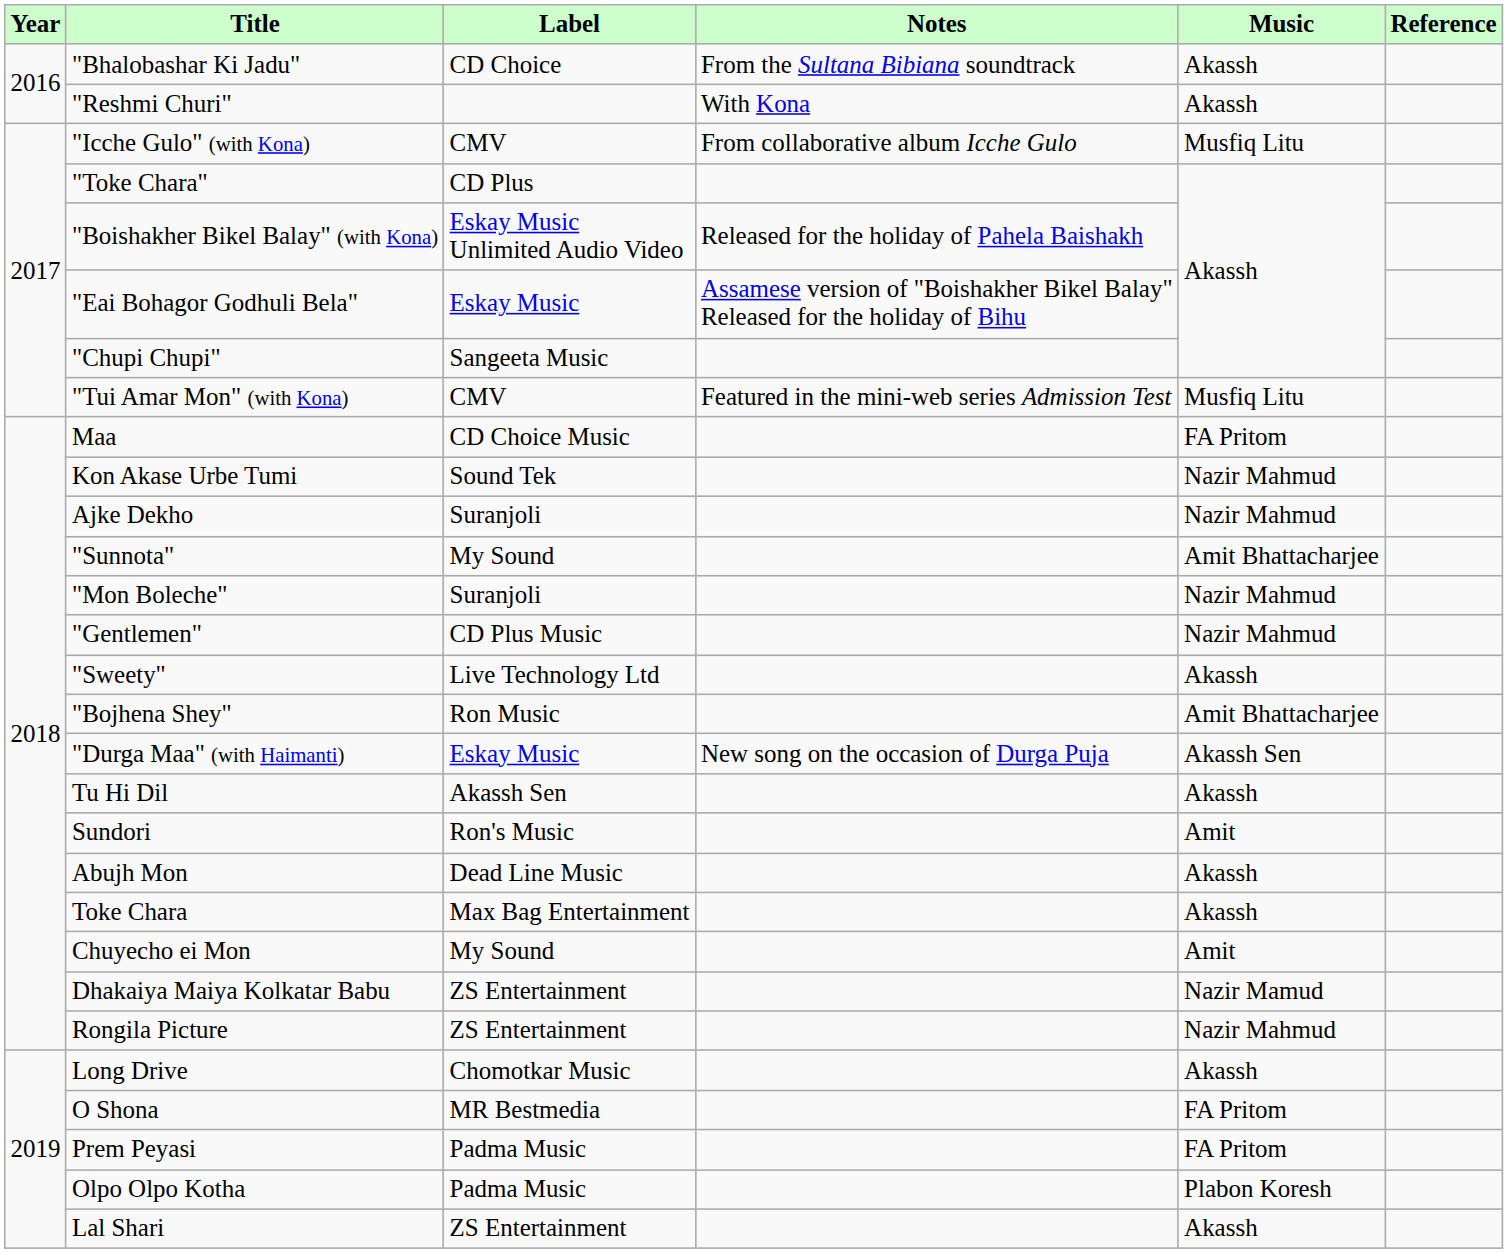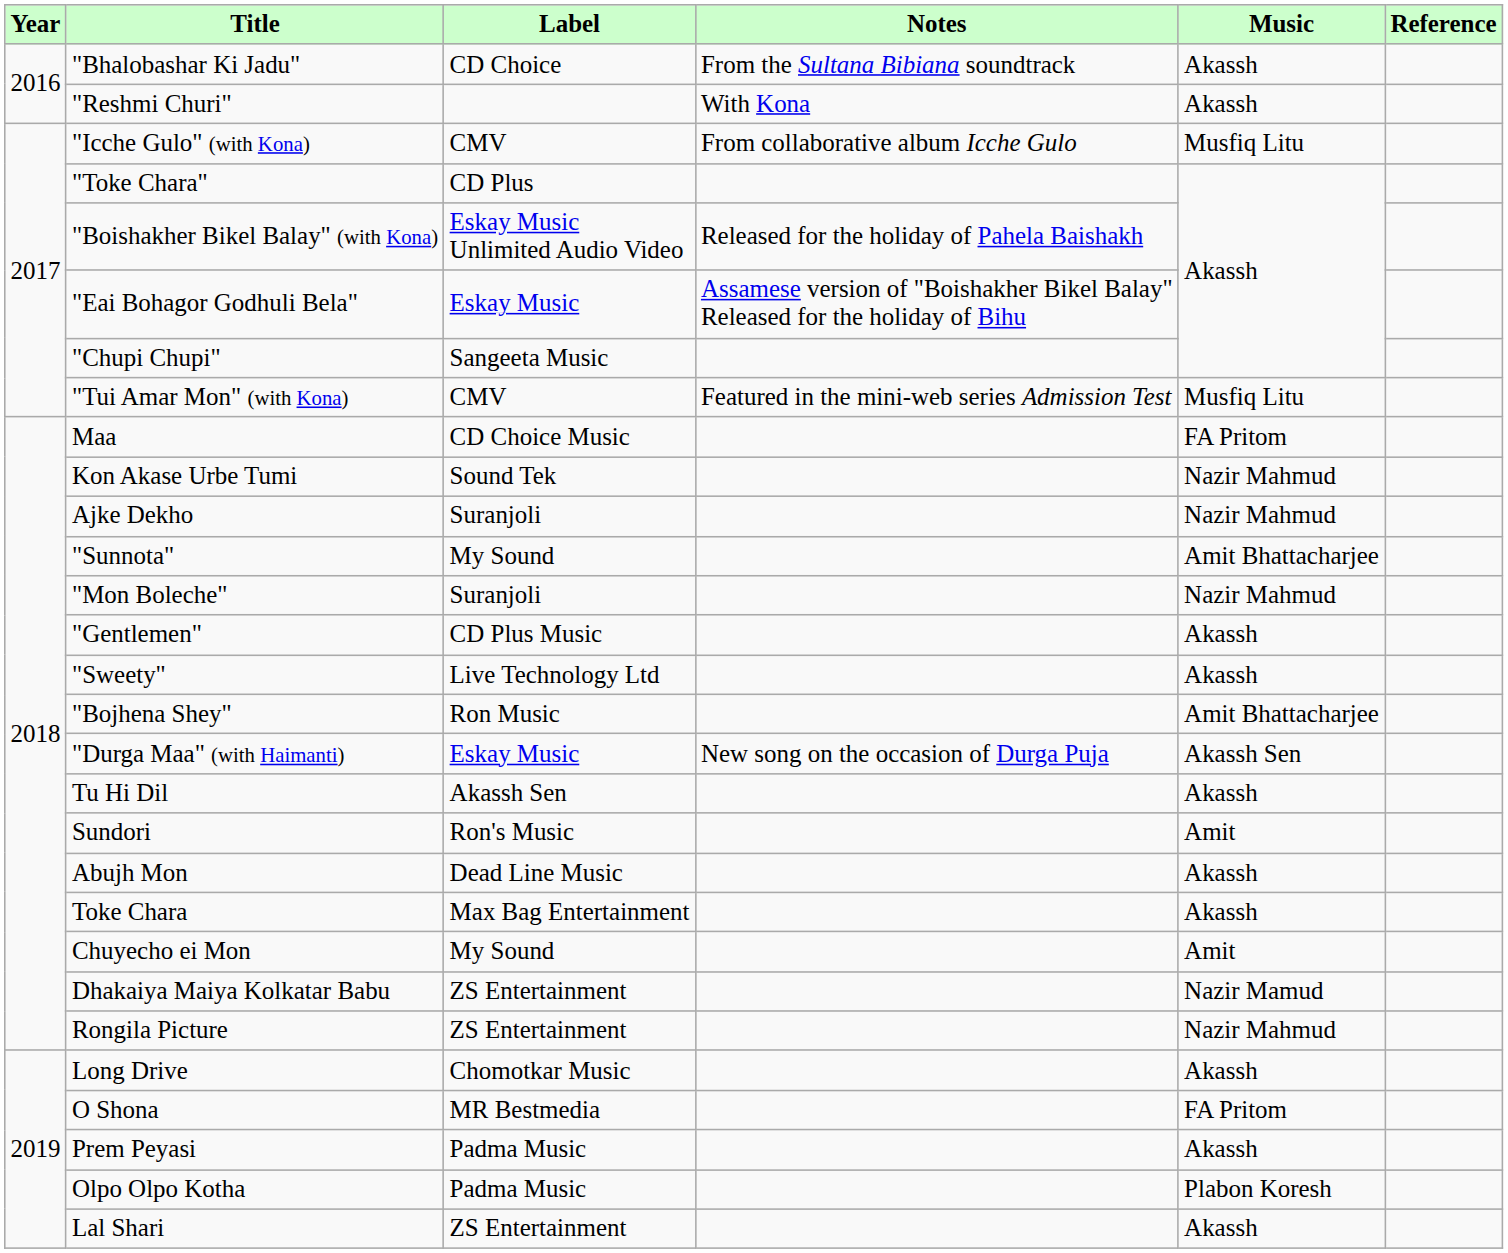 <table class="wikitable sortable">
 <tr>
 <th style="background:#cfc; text-align:center;">Year</th>
 <th style="background:#cfc; text-align:center;">Title</th>
 <th style="background:#cfc; text-align:center;">Label</th>
 <th style="background:#cfc; text-align:center;">Notes</th>
 <th style="background:#cfc; text-align:center;">Music</th>
 <th style="background:#cfc; text-align:center;">Reference</th>
 </tr>
 <tr>
 <td rowspan="2">2016</td>
 <td>"Bhalobashar Ki Jadu"</td>
 <td>CD Choice</td>
 <td>From the <em><a href='#'>Sultana Bibiana</a></em> soundtrack</td>
 <td>Akassh</td>
 <td></td>
 </tr>
 <tr>
 <td>"Reshmi Churi"</td>
 <td></td>
 <td>With <a href='#'>Kona</a></td>
 <td>Akassh</td>
 <td></td>
 </tr>
 <tr>
 <td rowspan="6">2017</td>
 <td>"Icche Gulo" <small>(with <a href='#'>Kona</a>)</small></td>
 <td>CMV</td>
 <td>From collaborative album <em>Icche Gulo</em></td>
 <td>Musfiq Litu</td>
 <td></td>
 </tr>
 <tr>
 <td>"Toke Chara"</td>
 <td>CD Plus</td>
 <td></td>
 <td rowspan="4">Akassh</td>
 <td></td>
 </tr>
 <tr>
 <td>"Boishakher Bikel Balay" <small>(with <a href='#'>Kona</a>)</small></td>
 <td><a href='#'>Eskay Music</a><br>Unlimited Audio Video</td>
 <td>Released for the holiday of <a href='#'>Pahela Baishakh</a></td>
 <td></td>
 </tr>
 <tr>
 <td>"Eai Bohagor Godhuli Bela"</td>
 <td><a href='#'>Eskay Music</a></td>
 <td><a href='#'>Assamese</a> version of "Boishakher Bikel Balay"<br>Released for the holiday of <a href='#'>Bihu</a></td>
 <td></td>
 </tr>
 <tr>
 <td>"Chupi Chupi"</td>
 <td>Sangeeta Music</td>
 <td></td>
 <td></td>
 </tr>
 <tr>
 <td>"Tui Amar Mon" <small>(with <a href='#'>Kona</a>)</small></td>
 <td>CMV</td>
 <td>Featured in the mini-web series <em>Admission Test</em></td>
 <td>Musfiq Litu</td>
 <td></td>
 </tr>
 <tr>
 <td rowspan="16">2018</td>
 <td>Maa</td>
 <td>CD Choice Music</td>
 <td></td>
 <td>FA Pritom</td>
 <td></td>
 </tr>
 <tr>
 <td>Kon Akase Urbe Tumi</td>
 <td>Sound Tek</td>
 <td></td>
 <td>Nazir Mahmud</td>
 <td></td>
 </tr>
 <tr>
 <td>Ajke Dekho</td>
 <td>Suranjoli</td>
 <td></td>
 <td>Nazir Mahmud</td>
 <td></td>
 </tr>
 <tr>
 <td>"Sunnota"</td>
 <td>My Sound</td>
 <td></td>
 <td>Amit Bhattacharjee</td>
 <td></td>
 </tr>
 <tr>
 <td>"Mon Boleche"</td>
 <td>Suranjoli</td>
 <td></td>
 <td>Nazir Mahmud</td>
 <td></td>
 </tr>
 <tr>
 <td>"Gentlemen"</td>
 <td>CD Plus Music</td>
 <td></td>
-<td>Nazir Mahmud</td>
+<td>Akassh</td>
 <td></td>
 </tr>
 <tr>
 <td>"Sweety"</td>
 <td>Live Technology Ltd</td>
 <td></td>
 <td>Akassh</td>
 <td></td>
 </tr>
 <tr>
 <td>"Bojhena Shey"</td>
 <td>Ron Music</td>
 <td></td>
 <td>Amit Bhattacharjee</td>
 <td></td>
 </tr>
 <tr>
 <td>"Durga Maa" <small>(with <a href='#'>Haimanti</a>)</small></td>
 <td><a href='#'>Eskay Music</a></td>
 <td>New song on the occasion of <a href='#'>Durga Puja</a></td>
 <td>Akassh Sen</td>
 <td></td>
 </tr>
 <tr>
 <td>Tu Hi Dil</td>
 <td>Akassh Sen</td>
 <td></td>
 <td>Akassh</td>
 <td></td>
 </tr>
 <tr>
 <td>Sundori</td>
 <td>Ron's Music</td>
 <td></td>
 <td>Amit</td>
 <td></td>
 </tr>
 <tr>
 <td>Abujh Mon</td>
 <td>Dead Line Music</td>
 <td></td>
 <td>Akassh</td>
 <td></td>
 </tr>
 <tr>
 <td>Toke Chara</td>
 <td>Max Bag Entertainment</td>
 <td></td>
 <td>Akassh</td>
 <td></td>
 </tr>
 <tr>
 <td>Chuyecho ei Mon</td>
 <td>My Sound</td>
 <td></td>
 <td>Amit</td>
 <td></td>
 </tr>
 <tr>
 <td>Dhakaiya Maiya Kolkatar Babu</td>
 <td>ZS Entertainment</td>
 <td></td>
 <td>Nazir Mamud</td>
 <td></td>
 </tr>
 <tr>
 <td>Rongila Picture</td>
 <td>ZS Entertainment</td>
 <td></td>
 <td>Nazir Mahmud</td>
 <td></td>
 </tr>
 <tr>
 <td rowspan="5">2019</td>
 <td>Long Drive</td>
 <td>Chomotkar Music</td>
 <td></td>
 <td>Akassh</td>
 <td></td>
 </tr>
 <tr>
 <td>O Shona</td>
 <td>MR Bestmedia</td>
 <td></td>
 <td>FA Pritom</td>
 <td></td>
 </tr>
 <tr>
 <td>Prem Peyasi</td>
 <td>Padma Music</td>
 <td></td>
-<td>FA Pritom</td>
+<td>Akassh</td>
 <td></td>
 </tr>
 <tr>
 <td>Olpo Olpo Kotha</td>
 <td>Padma Music</td>
 <td></td>
 <td>Plabon Koresh</td>
 <td></td>
 </tr>
 <tr>
 <td>Lal Shari</td>
 <td>ZS Entertainment</td>
 <td></td>
 <td>Akassh</td>
 <td></td>
 </tr>
 </table>
